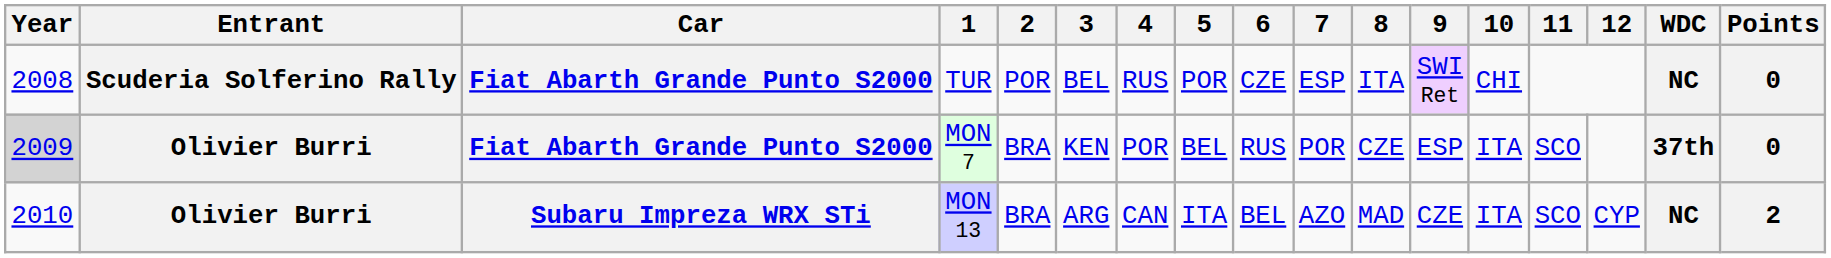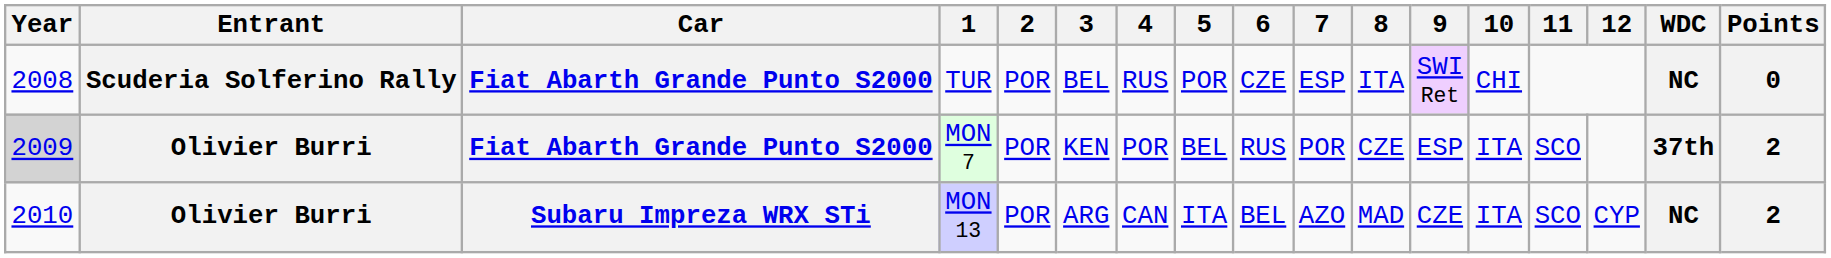 <table class="wikitable" border="1" style="text-align:center; font-size:85%;">
 <tr>
 <th>Year</th>
 <th>Entrant</th>
 <th>Car</th>
 <th>1</th>
 <th>2</th>
 <th>3</th>
 <th>4</th>
 <th>5</th>
 <th>6</th>
 <th>7</th>
 <th>8</th>
 <th>9</th>
 <th>10</th>
 <th>11</th>
 <th>12</th>
 <th>WDC</th>
 <th>Points</th>
 </tr>
 <tr>
 <td><a href='#'>2008</a></td>
 <th nowrap>Scuderia Solferino Rally</th>
 <th nowrap><a href='#'>Fiat Abarth Grande Punto S2000</a></th>
 <td><a href='#'>TUR</a></td>
 <td><a href='#'>POR</a></td>
 <td><a href='#'>BEL</a></td>
 <td><a href='#'>RUS</a></td>
 <td><a href='#'>POR</a></td>
 <td><a href='#'>CZE</a></td>
 <td><a href='#'>ESP</a></td>
 <td><a href='#'>ITA</a></td>
 <td style="background:#EFCFFF;"><a href='#'>SWI</a><br><small>Ret</small></td>
 <td><a href='#'>CHI</a></td>
 <td colspan=2></td>
 <th>NC</th>
 <th>0</th>
 </tr>
 <tr>
 <td style="background: lightgrey;"><a href='#'>2009</a></td>
 <th nowrap>Olivier Burri</th>
 <th nowrap><a href='#'>Fiat Abarth Grande Punto S2000</a></th>
 <td style="background:#DFFFDF;"><a href='#'>MON</a><br><small>7</small></td>
-<td><a href='#'>BRA</a></td>
+<td><a href='#'>POR</a></td>
 <td><a href='#'>KEN</a></td>
 <td><a href='#'>POR</a></td>
 <td><a href='#'>BEL</a></td>
 <td><a href='#'>RUS</a></td>
 <td><a href='#'>POR</a></td>
 <td><a href='#'>CZE</a></td>
 <td><a href='#'>ESP</a></td>
 <td><a href='#'>ITA</a></td>
 <td><a href='#'>SCO</a></td>
 <td></td>
 <th>37th</th>
-<th>0</th>
+<th>2</th>
 </tr>
 <tr>
 <td><a href='#'>2010</a></td>
 <th nowrap>Olivier Burri</th>
 <th nowrap><a href='#'>Subaru Impreza WRX STi</a></th>
 <td style="background:#CFCFFF;"><a href='#'>MON</a><br><small>13</small></td>
-<td><a href='#'>BRA</a></td>
+<td><a href='#'>POR</a></td>
 <td><a href='#'>ARG</a></td>
 <td><a href='#'>CAN</a></td>
 <td><a href='#'>ITA</a></td>
 <td><a href='#'>BEL</a></td>
 <td><a href='#'>AZO</a></td>
 <td><a href='#'>MAD</a></td>
 <td><a href='#'>CZE</a></td>
 <td><a href='#'>ITA</a></td>
 <td><a href='#'>SCO</a></td>
 <td><a href='#'>CYP</a></td>
 <th>NC</th>
 <th>2</th>
 </tr>
 </table>
